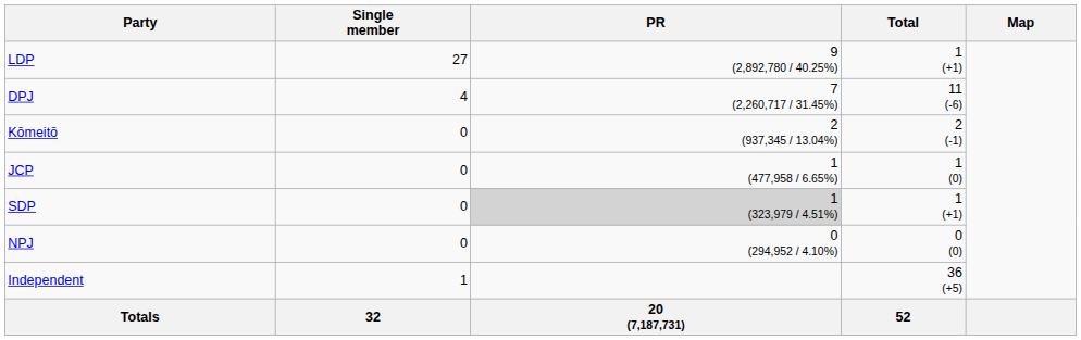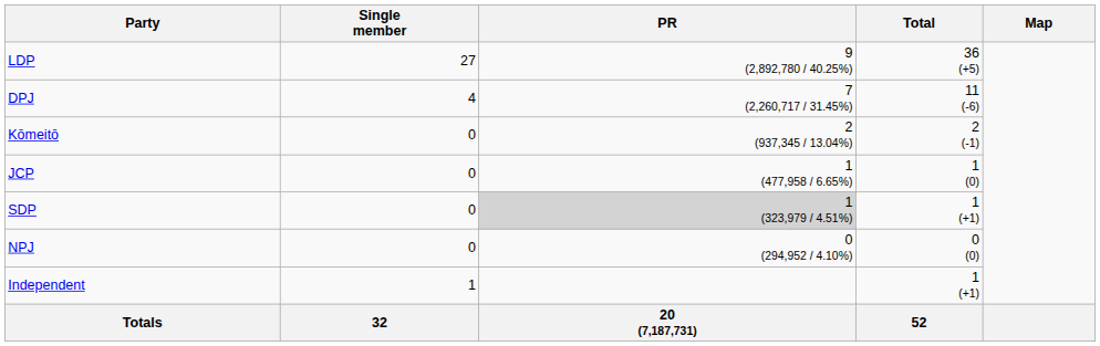 <table class="wikitable" width="100%">
 <tr>
 <th>Party</th>
 <th>Single<br>member</th>
 <th>PR</th>
 <th>Total</th>
 <th>Map</th>
 </tr>
 <tr>
 <td><a href='#'>LDP</a></td>
 <td align="right">27</td>
 <td align="right">9<br><small>(2,892,780 / 40.25%)</small></td>
-<td align="right">1<br><small>(+1)</small></td>
+<td align="right">36<br><small>(+5)</small></td>
 <td rowspan=7 align="center"></td>
 </tr>
 <tr>
 <td><a href='#'>DPJ</a></td>
 <td align="right">4</td>
 <td align="right">7<br><small>(2,260,717 / 31.45%)</small></td>
 <td align="right">11<br><small>(-6)</small></td>
 </tr>
 <tr>
 <td><a href='#'>Kōmeitō</a></td>
 <td align="right">0</td>
 <td align="right">2<br><small>(937,345 / 13.04%)</small></td>
 <td align="right">2<br><small>(-1)</small></td>
 </tr>
 <tr>
 <td><a href='#'>JCP</a></td>
 <td align="right">0</td>
 <td align="right">1<br><small>(477,958 / 6.65%)</small></td>
 <td align="right">1<br><small>(0)</small></td>
 </tr>
 <tr>
 <td><a href='#'>SDP</a></td>
 <td align="right">0</td>
 <td align="right" style="background: lightgrey;">1<br><small>(323,979 / 4.51%)</small></td>
 <td align="right">1<br><small>(+1)</small></td>
 </tr>
 <tr>
 <td><a href='#'>NPJ</a></td>
 <td align="right">0</td>
 <td align="right">0<br><small>(294,952 / 4.10%)</small></td>
 <td align="right">0<br><small>(0)</small></td>
 </tr>
 <tr>
 <td><a href='#'>Independent</a></td>
 <td align="right">1</td>
 <td align="right"></td>
-<td align="right">36<br><small>(+5)</small></td>
+<td align="right">1<br><small>(+1)</small></td>
 </tr>
 <tr bgcolor=lightgrey>
 <th><strong>Totals</strong></th>
 <th align="right">32</th>
 <th align="right">20<br><small>(7,187,731)</small></th>
 <th align="right">52</th>
 <th></th>
 </tr>
 </table>
